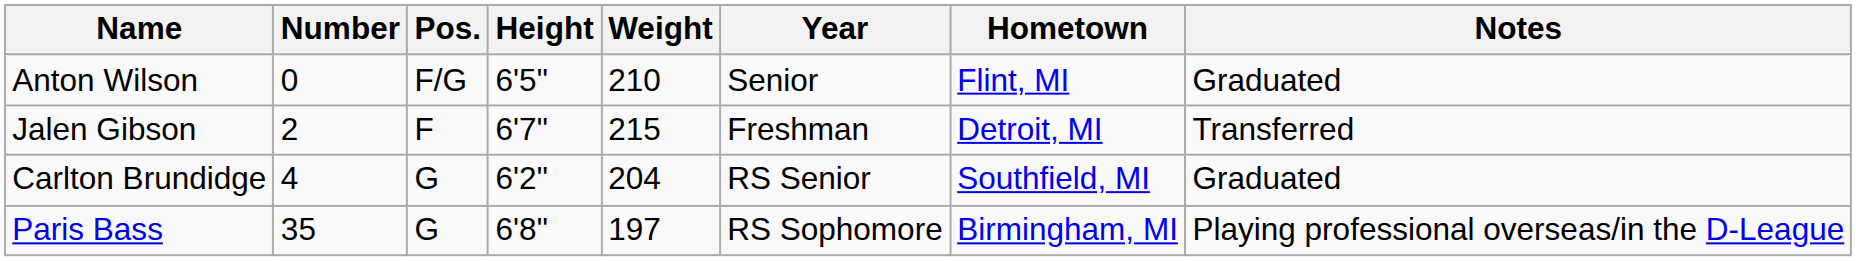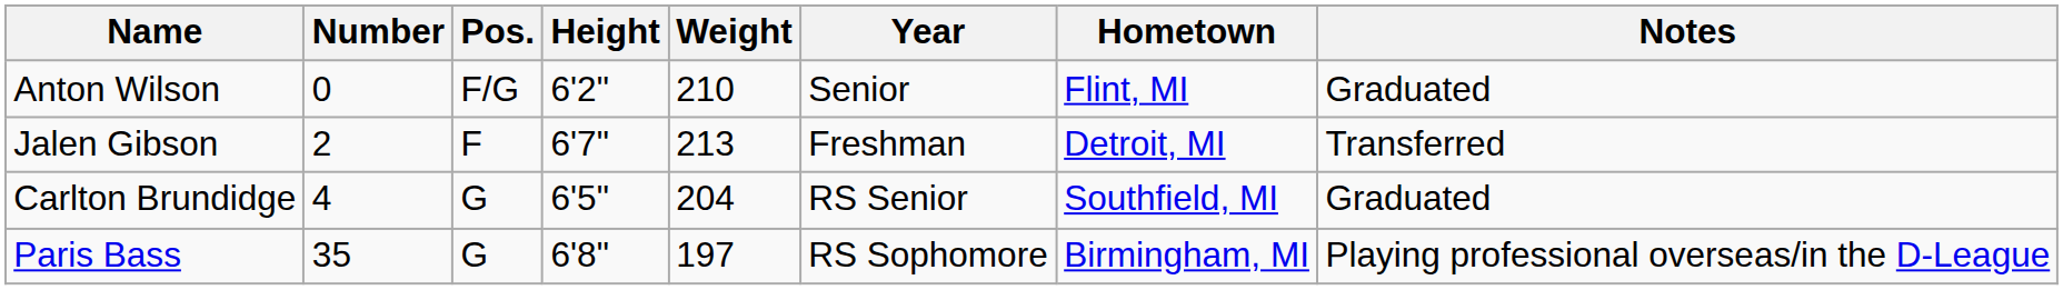 <table class="wikitable sortable" border="1">
 <tr>
 <th>Name</th>
 <th>Number</th>
 <th>Pos.</th>
 <th>Height</th>
 <th>Weight</th>
 <th>Year</th>
 <th>Hometown</th>
 <th class="unsortable">Notes</th>
 </tr>
 <tr>
 <td>Anton Wilson</td>
 <td>0</td>
 <td>F/G</td>
-<td>6'5"</td>
+<td>6'2"</td>
 <td>210</td>
 <td>Senior</td>
 <td><a href='#'>Flint, MI</a></td>
 <td>Graduated</td>
 </tr>
 <tr>
 <td>Jalen Gibson</td>
 <td>2</td>
 <td>F</td>
 <td>6'7"</td>
-<td>215</td>
+<td>213</td>
 <td>Freshman</td>
 <td><a href='#'>Detroit, MI</a></td>
 <td>Transferred</td>
 </tr>
 <tr>
 <td>Carlton Brundidge</td>
 <td>4</td>
 <td>G</td>
-<td>6'2"</td>
+<td>6'5"</td>
 <td>204</td>
 <td>RS Senior</td>
 <td><a href='#'>Southfield, MI</a></td>
 <td>Graduated</td>
 </tr>
 <tr>
 <td><a href='#'>Paris Bass</a></td>
 <td>35</td>
 <td>G</td>
 <td>6'8"</td>
 <td>197</td>
 <td>RS Sophomore</td>
 <td><a href='#'>Birmingham, MI</a></td>
 <td>Playing professional overseas/in the <a href='#'>D-League</a></td>
 </tr>
 </table>
